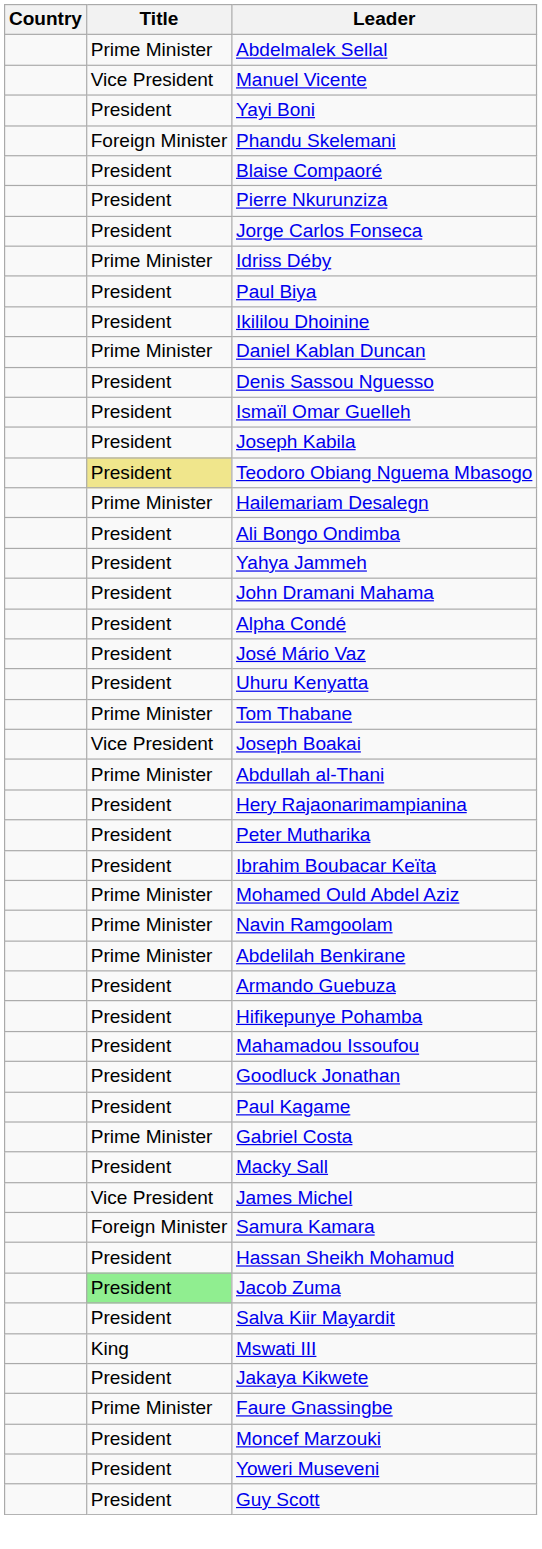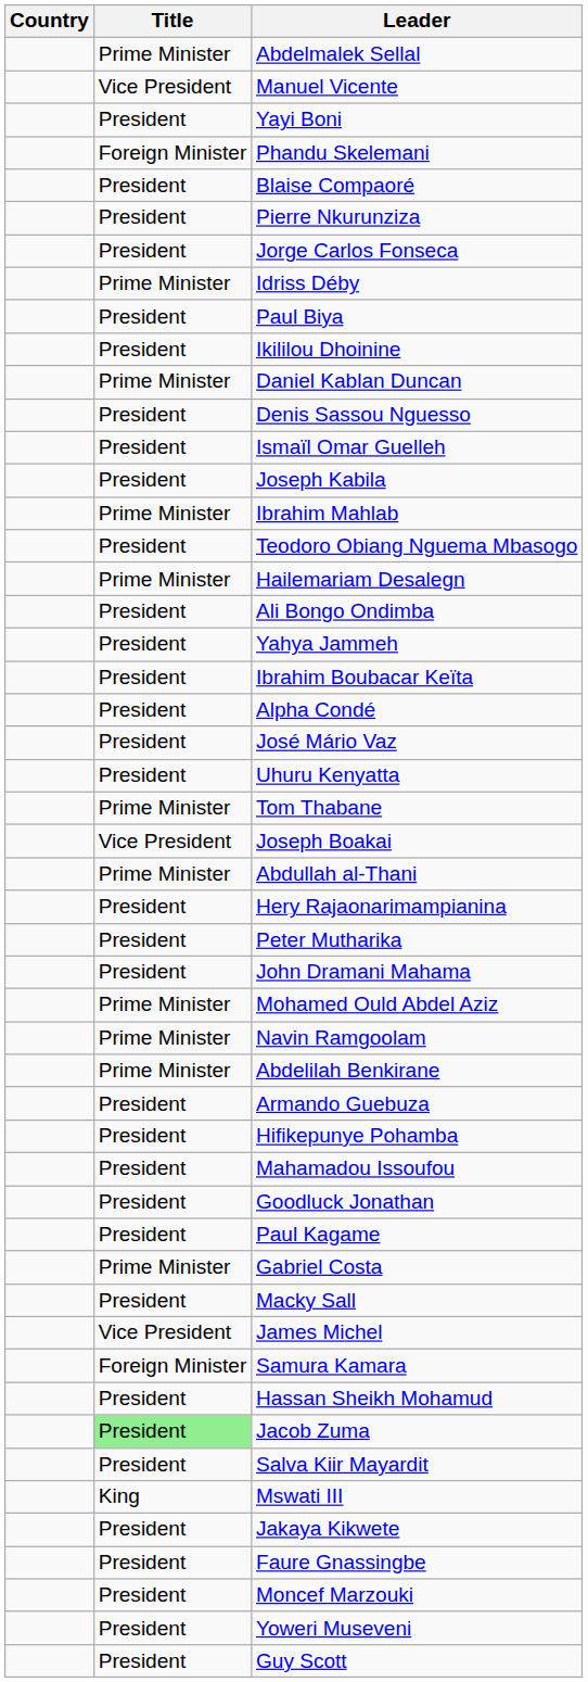 <table class="wikitable sortable static-row-numbers mw-datatable" border=1>
 <tr>
 <th>Country</th>
 <th>Title</th>
 <th>Leader</th>
 </tr>
 <tr>
 <td></td>
 <td>Prime Minister</td>
 <td><a href='#'>Abdelmalek Sellal</a></td>
 </tr>
 <tr>
 <td></td>
 <td>Vice President</td>
 <td><a href='#'>Manuel Vicente</a></td>
 </tr>
 <tr>
 <td></td>
 <td>President</td>
 <td><a href='#'>Yayi Boni</a></td>
 </tr>
 <tr>
 <td></td>
 <td>Foreign Minister</td>
 <td><a href='#'>Phandu Skelemani</a></td>
 </tr>
 <tr>
 <td></td>
 <td>President</td>
 <td><a href='#'>Blaise Compaoré</a></td>
 </tr>
 <tr>
 <td></td>
 <td>President</td>
 <td><a href='#'>Pierre Nkurunziza</a></td>
 </tr>
 <tr>
 <td></td>
 <td>President</td>
 <td><a href='#'>Jorge Carlos Fonseca</a></td>
 </tr>
 <tr>
 <td></td>
 <td>Prime Minister</td>
 <td><a href='#'>Idriss Déby</a></td>
 </tr>
 <tr>
 <td></td>
 <td>President</td>
 <td><a href='#'>Paul Biya</a></td>
 </tr>
 <tr>
 <td></td>
 <td>President</td>
 <td><a href='#'>Ikililou Dhoinine</a></td>
 </tr>
 <tr>
 <td></td>
 <td>Prime Minister</td>
 <td><a href='#'>Daniel Kablan Duncan</a></td>
 </tr>
 <tr>
 <td></td>
 <td>President</td>
 <td><a href='#'>Denis Sassou Nguesso</a></td>
 </tr>
 <tr>
 <td></td>
 <td>President</td>
 <td><a href='#'>Ismaïl Omar Guelleh</a></td>
 </tr>
 <tr>
 <td></td>
 <td>President</td>
 <td><a href='#'>Joseph Kabila</a></td>
 </tr>
 <tr>
 <td></td>
-<td style="background: khaki;">President</td>
+<td>Prime Minister</td>
+<td><a href='#'>Ibrahim Mahlab</a></td>
+</tr>
+<tr>
+<td></td>
+<td>President</td>
 <td><a href='#'>Teodoro Obiang Nguema Mbasogo</a></td>
 </tr>
 <tr>
 <td></td>
 <td>Prime Minister</td>
 <td><a href='#'>Hailemariam Desalegn</a></td>
 </tr>
 <tr>
 <td></td>
 <td>President</td>
 <td><a href='#'>Ali Bongo Ondimba</a></td>
 </tr>
 <tr>
 <td></td>
 <td>President</td>
 <td><a href='#'>Yahya Jammeh</a></td>
 </tr>
 <tr>
 <td></td>
 <td>President</td>
-<td><a href='#'>John Dramani Mahama</a></td>
+<td><a href='#'>Ibrahim Boubacar Keïta</a></td>
 </tr>
 <tr>
 <td></td>
 <td>President</td>
 <td><a href='#'>Alpha Condé</a></td>
 </tr>
 <tr>
 <td></td>
 <td>President</td>
 <td><a href='#'>José Mário Vaz</a></td>
 </tr>
 <tr>
 <td></td>
 <td>President</td>
 <td><a href='#'>Uhuru Kenyatta</a></td>
 </tr>
 <tr>
 <td></td>
 <td>Prime Minister</td>
 <td><a href='#'>Tom Thabane</a></td>
 </tr>
 <tr>
 <td></td>
 <td>Vice President</td>
 <td><a href='#'>Joseph Boakai</a></td>
 </tr>
 <tr>
 <td></td>
 <td>Prime Minister</td>
 <td><a href='#'>Abdullah al-Thani</a></td>
 </tr>
 <tr>
 <td></td>
 <td>President</td>
 <td><a href='#'>Hery Rajaonarimampianina</a></td>
 </tr>
 <tr>
 <td></td>
 <td>President</td>
 <td><a href='#'>Peter Mutharika</a></td>
 </tr>
 <tr>
 <td></td>
 <td>President</td>
-<td><a href='#'>Ibrahim Boubacar Keïta</a></td>
+<td><a href='#'>John Dramani Mahama</a></td>
 </tr>
 <tr>
 <td></td>
 <td>Prime Minister</td>
 <td><a href='#'>Mohamed Ould Abdel Aziz</a></td>
 </tr>
 <tr>
 <td></td>
 <td>Prime Minister</td>
 <td><a href='#'>Navin Ramgoolam</a></td>
 </tr>
 <tr>
 <td></td>
 <td>Prime Minister</td>
 <td><a href='#'>Abdelilah Benkirane</a></td>
 </tr>
 <tr>
 <td></td>
 <td>President</td>
 <td><a href='#'>Armando Guebuza</a></td>
 </tr>
 <tr>
 <td></td>
 <td>President</td>
 <td><a href='#'>Hifikepunye Pohamba</a></td>
 </tr>
 <tr>
 <td></td>
 <td>President</td>
 <td><a href='#'>Mahamadou Issoufou</a></td>
 </tr>
 <tr>
 <td></td>
 <td>President</td>
 <td><a href='#'>Goodluck Jonathan</a></td>
 </tr>
 <tr>
 <td></td>
 <td>President</td>
 <td><a href='#'>Paul Kagame</a></td>
 </tr>
 <tr>
 <td></td>
 <td>Prime Minister</td>
 <td><a href='#'>Gabriel Costa</a></td>
 </tr>
 <tr>
 <td></td>
 <td>President</td>
 <td><a href='#'>Macky Sall</a></td>
 </tr>
 <tr>
 <td></td>
 <td>Vice President</td>
 <td><a href='#'>James Michel</a></td>
 </tr>
 <tr>
 <td></td>
 <td>Foreign Minister</td>
 <td><a href='#'>Samura Kamara</a></td>
 </tr>
 <tr>
 <td></td>
 <td>President</td>
 <td><a href='#'>Hassan Sheikh Mohamud</a></td>
 </tr>
 <tr>
 <td></td>
 <td style="background: lightgreen;">President</td>
 <td><a href='#'>Jacob Zuma</a></td>
 </tr>
 <tr>
 <td></td>
 <td>President</td>
 <td><a href='#'>Salva Kiir Mayardit</a></td>
 </tr>
 <tr>
 <td></td>
 <td>King</td>
 <td><a href='#'>Mswati III</a></td>
 </tr>
 <tr>
 <td></td>
 <td>President</td>
 <td><a href='#'>Jakaya Kikwete</a></td>
 </tr>
 <tr>
 <td></td>
-<td>Prime Minister</td>
+<td>President</td>
 <td><a href='#'>Faure Gnassingbe</a></td>
 </tr>
 <tr>
 <td></td>
 <td>President</td>
 <td><a href='#'>Moncef Marzouki</a></td>
 </tr>
 <tr>
 <td></td>
 <td>President</td>
 <td><a href='#'>Yoweri Museveni</a></td>
 </tr>
 <tr>
 <td></td>
 <td>President</td>
 <td><a href='#'>Guy Scott</a></td>
 </tr>
 </table>
